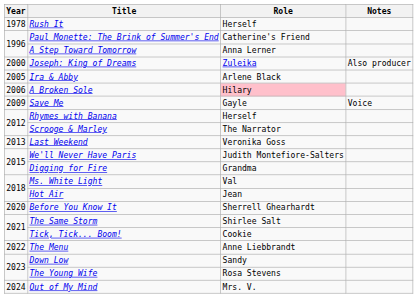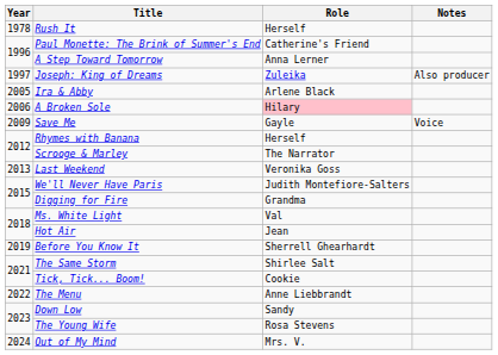 <table class="wikitable sortable">
 <tr>
 <th>Year</th>
 <th>Title</th>
 <th>Role</th>
 <th>Notes</th>
 </tr>
 <tr>
 <td>1978</td>
 <td><em><a href='#'>Rush It</a></em></td>
 <td>Herself</td>
 <td></td>
 </tr>
 <tr>
 <td rowspan="2">1996</td>
 <td><em><a href='#'>Paul Monette: The Brink of Summer's End</a></em></td>
 <td>Catherine's Friend</td>
 <td></td>
 </tr>
 <tr>
 <td><em><a href='#'>A Step Toward Tomorrow</a></em></td>
 <td>Anna Lerner</td>
 <td></td>
 </tr>
 <tr>
-<td>2000</td>
+<td>1997</td>
 <td><em><a href='#'>Joseph: King of Dreams</a></em></td>
 <td><a href='#'>Zuleika</a></td>
 <td>Also producer</td>
 </tr>
 <tr>
 <td>2005</td>
 <td><em><a href='#'>Ira & Abby</a></em></td>
 <td>Arlene Black</td>
 <td></td>
 </tr>
 <tr>
 <td>2006</td>
 <td><em><a href='#'>A Broken Sole</a></em></td>
 <td style="background: pink;">Hilary</td>
 <td></td>
 </tr>
 <tr>
 <td>2009</td>
 <td><em><a href='#'>Save Me</a></em></td>
 <td>Gayle</td>
 <td>Voice</td>
 </tr>
 <tr>
 <td rowspan="2">2012</td>
 <td><em><a href='#'>Rhymes with Banana</a></em></td>
 <td>Herself</td>
 <td></td>
 </tr>
 <tr>
 <td><em><a href='#'>Scrooge & Marley</a></em></td>
 <td>The Narrator</td>
 <td></td>
 </tr>
 <tr>
 <td>2013</td>
 <td><em><a href='#'>Last Weekend</a></em></td>
 <td>Veronika Goss</td>
 <td></td>
 </tr>
 <tr>
 <td rowspan="2">2015</td>
 <td><em><a href='#'>We'll Never Have Paris</a></em></td>
 <td>Judith Montefiore-Salters</td>
 <td></td>
 </tr>
 <tr>
 <td><em><a href='#'>Digging for Fire</a></em></td>
 <td>Grandma</td>
 <td></td>
 </tr>
 <tr>
 <td rowspan="2">2018</td>
 <td><em><a href='#'>Ms. White Light</a></em></td>
 <td>Val</td>
 <td></td>
 </tr>
 <tr>
 <td><em><a href='#'>Hot Air</a></em></td>
 <td>Jean</td>
 <td></td>
 </tr>
 <tr>
-<td>2020</td>
+<td>2019</td>
 <td><em><a href='#'>Before You Know It</a></em></td>
 <td>Sherrell Ghearhardt</td>
 <td></td>
 </tr>
 <tr>
 <td rowspan="2">2021</td>
 <td><em><a href='#'>The Same Storm</a></em></td>
 <td>Shirlee Salt</td>
 <td></td>
 </tr>
 <tr>
 <td><em><a href='#'>Tick, Tick... Boom!</a></em></td>
 <td>Cookie</td>
 <td></td>
 </tr>
 <tr>
 <td>2022</td>
 <td><em><a href='#'>The Menu</a></em></td>
 <td>Anne Liebbrandt</td>
 <td></td>
 </tr>
 <tr>
 <td rowspan="2">2023</td>
 <td><em><a href='#'>Down Low</a></em></td>
 <td>Sandy</td>
 <td></td>
 </tr>
 <tr>
 <td><em><a href='#'>The Young Wife</a></em></td>
 <td>Rosa Stevens</td>
 <td></td>
 </tr>
 <tr>
 <td>2024</td>
 <td><em><a href='#'>Out of My Mind</a></em></td>
 <td>Mrs. V.</td>
 <td></td>
 </tr>
 </table>
